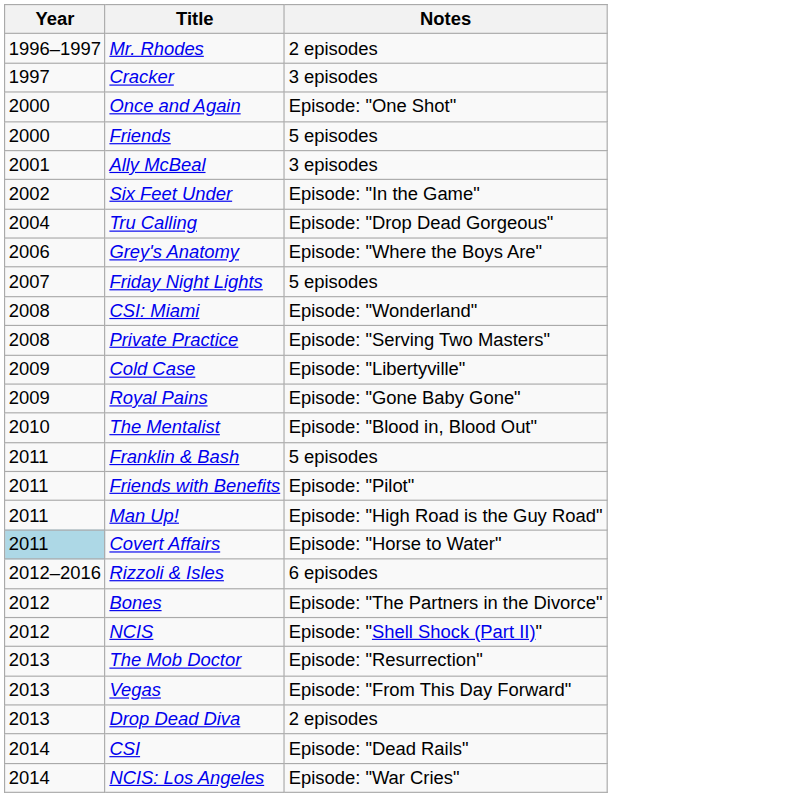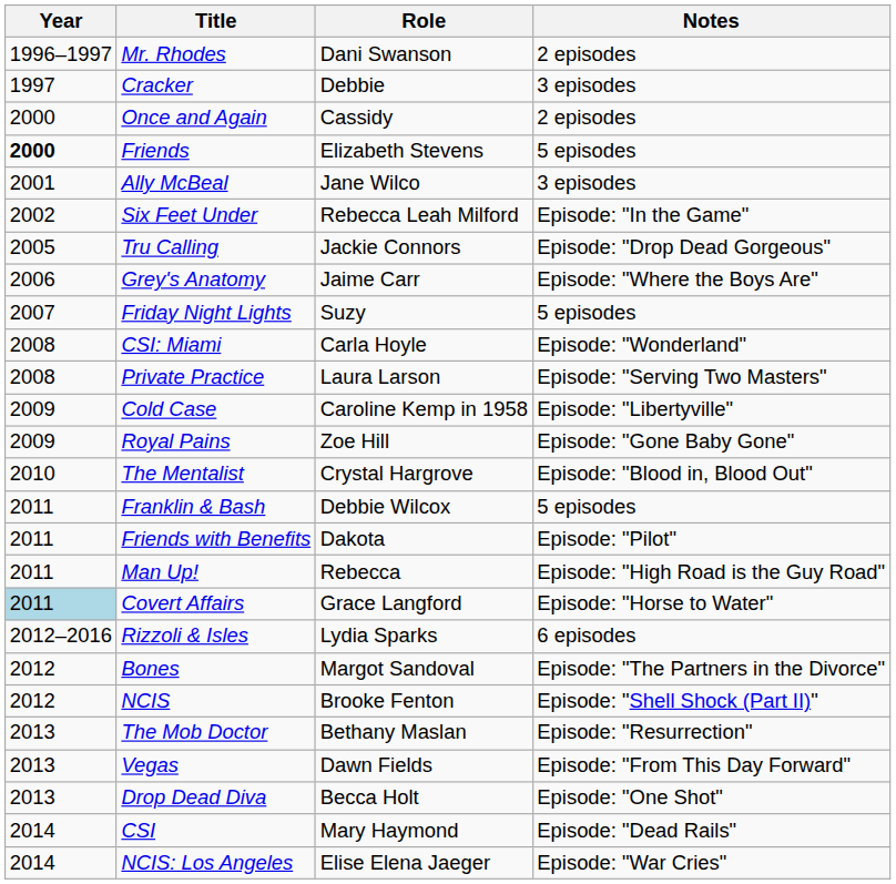 <table class="wikitable sortable">
 <tr>
 <th>Year</th>
 <th>Title</th>
+<th>Role</th>
 <th class="unsortable">Notes</th>
 </tr>
 <tr>
 <td>1996–1997</td>
 <td><em><a href='#'>Mr. Rhodes</a></em></td>
+<td>Dani Swanson</td>
 <td>2 episodes</td>
 </tr>
 <tr>
 <td>1997</td>
 <td><em><a href='#'>Cracker</a></em></td>
+<td>Debbie</td>
 <td>3 episodes</td>
 </tr>
 <tr>
 <td>2000</td>
 <td><em><a href='#'>Once and Again</a></em></td>
-<td>Episode: "One Shot"</td>
+<td>Cassidy</td>
+<td>2 episodes</td>
 </tr>
 <tr>
-<td>2000</td>
+<td><strong>2000</strong></td>
 <td><em><a href='#'>Friends</a></em></td>
+<td>Elizabeth Stevens</td>
 <td>5 episodes</td>
 </tr>
 <tr>
 <td>2001</td>
 <td><em><a href='#'>Ally McBeal</a></em></td>
+<td>Jane Wilco</td>
 <td>3 episodes</td>
 </tr>
 <tr>
 <td>2002</td>
 <td><em><a href='#'>Six Feet Under</a></em></td>
+<td>Rebecca Leah Milford</td>
 <td>Episode: "In the Game"</td>
 </tr>
 <tr>
-<td>2004</td>
+<td>2005</td>
 <td><em><a href='#'>Tru Calling</a></em></td>
+<td>Jackie Connors</td>
 <td>Episode: "Drop Dead Gorgeous"</td>
 </tr>
 <tr>
 <td>2006</td>
 <td><em><a href='#'>Grey's Anatomy</a></em></td>
+<td>Jaime Carr</td>
 <td>Episode: "Where the Boys Are"</td>
 </tr>
 <tr>
 <td>2007</td>
 <td><em><a href='#'>Friday Night Lights</a></em></td>
+<td>Suzy</td>
 <td>5 episodes</td>
 </tr>
 <tr>
 <td>2008</td>
 <td><em><a href='#'>CSI: Miami</a></em></td>
+<td>Carla Hoyle</td>
 <td>Episode: "Wonderland"</td>
 </tr>
 <tr>
 <td>2008</td>
 <td><em><a href='#'>Private Practice</a></em></td>
+<td>Laura Larson</td>
 <td>Episode: "Serving Two Masters"</td>
 </tr>
 <tr>
 <td>2009</td>
 <td><em><a href='#'>Cold Case</a></em></td>
+<td>Caroline Kemp in 1958</td>
 <td>Episode: "Libertyville"</td>
 </tr>
 <tr>
 <td>2009</td>
 <td><em><a href='#'>Royal Pains</a></em></td>
+<td>Zoe Hill</td>
 <td>Episode: "Gone Baby Gone"</td>
 </tr>
 <tr>
 <td>2010</td>
 <td><em><a href='#'>The Mentalist</a></em></td>
+<td>Crystal Hargrove</td>
 <td>Episode: "Blood in, Blood Out"</td>
 </tr>
 <tr>
 <td>2011</td>
 <td><em><a href='#'>Franklin & Bash</a></em></td>
+<td>Debbie Wilcox</td>
 <td>5 episodes</td>
 </tr>
 <tr>
 <td>2011</td>
 <td><em><a href='#'>Friends with Benefits</a></em></td>
+<td>Dakota</td>
 <td>Episode: "Pilot"</td>
 </tr>
 <tr>
 <td>2011</td>
 <td><em><a href='#'>Man Up!</a></em></td>
+<td>Rebecca</td>
 <td>Episode: "High Road is the Guy Road"</td>
 </tr>
 <tr>
 <td style="background: lightblue;">2011</td>
 <td><em><a href='#'>Covert Affairs</a></em></td>
+<td>Grace Langford</td>
 <td>Episode: "Horse to Water"</td>
 </tr>
 <tr>
 <td>2012–2016</td>
 <td><em><a href='#'>Rizzoli & Isles</a></em></td>
+<td>Lydia Sparks</td>
 <td>6 episodes</td>
 </tr>
 <tr>
 <td>2012</td>
 <td><em><a href='#'>Bones</a></em></td>
+<td>Margot Sandoval</td>
 <td>Episode: "The Partners in the Divorce"</td>
 </tr>
 <tr>
 <td>2012</td>
 <td><em><a href='#'>NCIS</a></em></td>
+<td>Brooke Fenton</td>
 <td>Episode: "<a href='#'>Shell Shock (Part II)</a>"</td>
 </tr>
 <tr>
 <td>2013</td>
 <td><em><a href='#'>The Mob Doctor</a></em></td>
+<td>Bethany Maslan</td>
 <td>Episode: "Resurrection"</td>
 </tr>
 <tr>
 <td>2013</td>
 <td><em><a href='#'>Vegas</a></em></td>
+<td>Dawn Fields</td>
 <td>Episode: "From This Day Forward"</td>
 </tr>
 <tr>
 <td>2013</td>
 <td><em><a href='#'>Drop Dead Diva</a></em></td>
-<td>2 episodes</td>
+<td>Becca Holt</td>
+<td>Episode: "One Shot"</td>
 </tr>
 <tr>
 <td>2014</td>
 <td><em><a href='#'>CSI</a></em></td>
+<td>Mary Haymond</td>
 <td>Episode: "Dead Rails"</td>
 </tr>
 <tr>
 <td>2014</td>
 <td><em><a href='#'>NCIS: Los Angeles</a></em></td>
+<td>Elise Elena Jaeger</td>
 <td>Episode: "War Cries"</td>
 </tr>
 </table>
